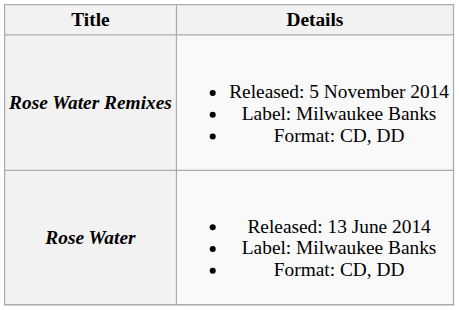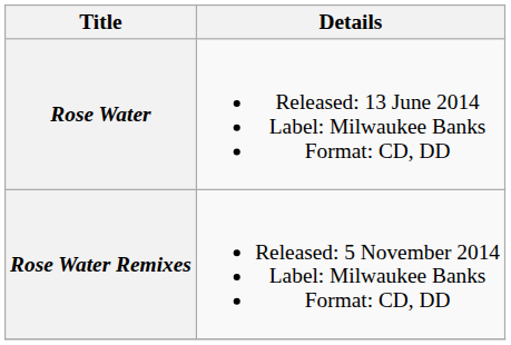 <table class="wikitable plainrowheaders" style="text-align:center;" border="1">
 <tr>
 <th>Title</th>
 <th>Details</th>
 </tr>
 <tr>
+<th scope="row"><em>Rose Water</em></th>
+<td><br><ul><li>Released: 13 June 2014</li><li>Label: Milwaukee Banks</li><li>Format: CD, DD</li></ul></td>
+</tr>
+<tr>
 <th scope="row"><em>Rose Water Remixes</em></th>
 <td><br><ul><li>Released: 5 November 2014</li><li>Label: Milwaukee Banks</li><li>Format: CD, DD</li></ul></td>
 </tr>
 <tr>
-<th scope="row"><em>Rose Water</em></th>
-<td><br><ul><li>Released: 13 June 2014</li><li>Label: Milwaukee Banks</li><li>Format: CD, DD</li></ul></td>
-</tr>
-<tr>
 </tr>
 </table>
